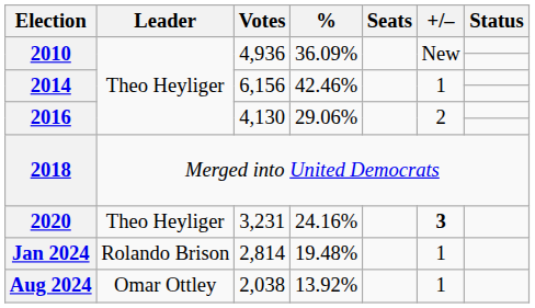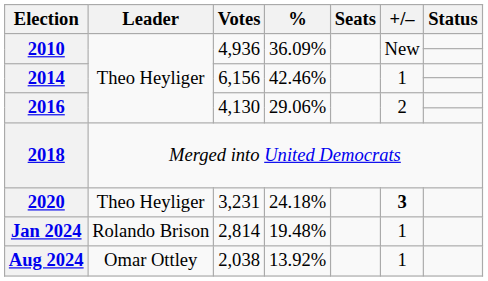 <table class=wikitable style=text-align:center>
 <tr>
 <th>Election</th>
 <th>Leader</th>
 <th>Votes</th>
 <th>%</th>
 <th>Seats</th>
 <th>+/–</th>
 <th>Status</th>
 </tr>
 <tr>
 <th rowspan=2><a href='#'>2010</a></th>
 <td rowspan=6>Theo Heyliger</td>
 <td rowspan=2>4,936</td>
 <td rowspan=2>36.09%</td>
 <td rowspan=2></td>
 <td rowspan=2>New</td>
 <td></td>
 </tr>
 <tr>
 <td></td>
 </tr>
 <tr>
 <th rowspan=2><a href='#'>2014</a></th>
 <td rowspan=2>6,156</td>
 <td rowspan=2>42.46%</td>
 <td rowspan=2></td>
 <td rowspan=2> 1</td>
 <td></td>
 </tr>
 <tr>
 <td></td>
 </tr>
 <tr>
 <th rowspan=2><a href='#'>2016</a></th>
 <td rowspan=2>4,130</td>
 <td rowspan=2>29.06%</td>
 <td rowspan=2></td>
 <td rowspan=2> 2</td>
 <td></td>
 </tr>
 <tr>
 <td></td>
 </tr>
 <tr style=height:3.5em;>
 <th><a href='#'>2018</a></th>
 <td colspan=6><em>Merged into <a href='#'>United Democrats</a></em></td>
 </tr>
 <tr>
 <th><a href='#'>2020</a></th>
 <td>Theo Heyliger</td>
 <td>3,231</td>
-<td>24.16%</td>
+<td>24.18%</td>
 <td></td>
 <td><strong> 3</strong></td>
 <td></td>
 </tr>
 <tr>
 <th><a href='#'>Jan 2024</a></th>
 <td>Rolando Brison</td>
 <td>2,814</td>
 <td>19.48%</td>
 <td></td>
 <td> 1</td>
 <td></td>
 </tr>
 <tr>
 <th><a href='#'>Aug 2024</a></th>
 <td>Omar Ottley</td>
 <td>2,038</td>
 <td>13.92%</td>
 <td></td>
 <td> 1</td>
 <td></td>
 </tr>
 </table>
